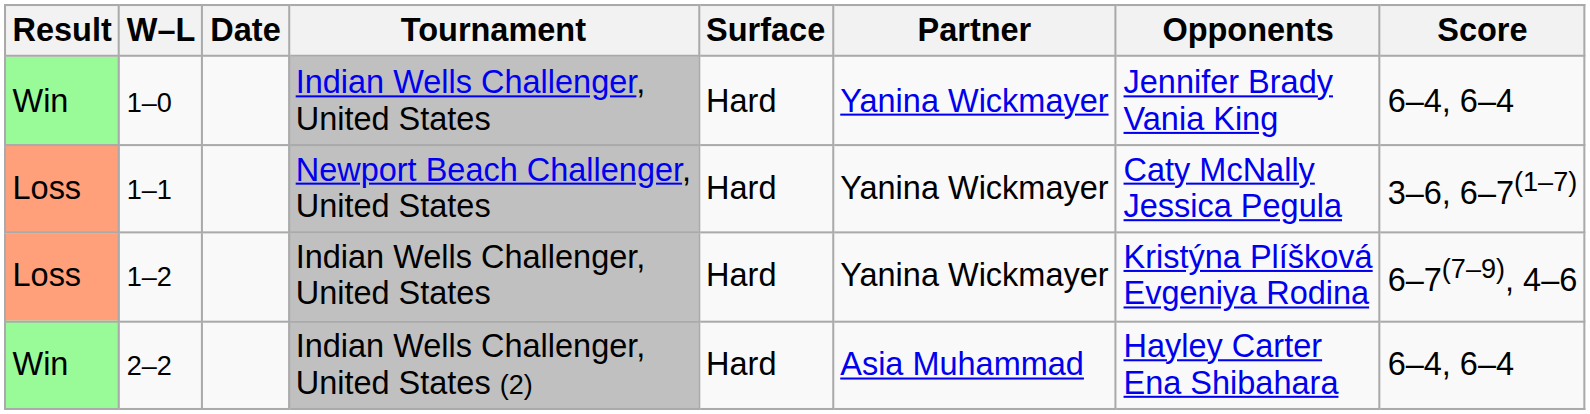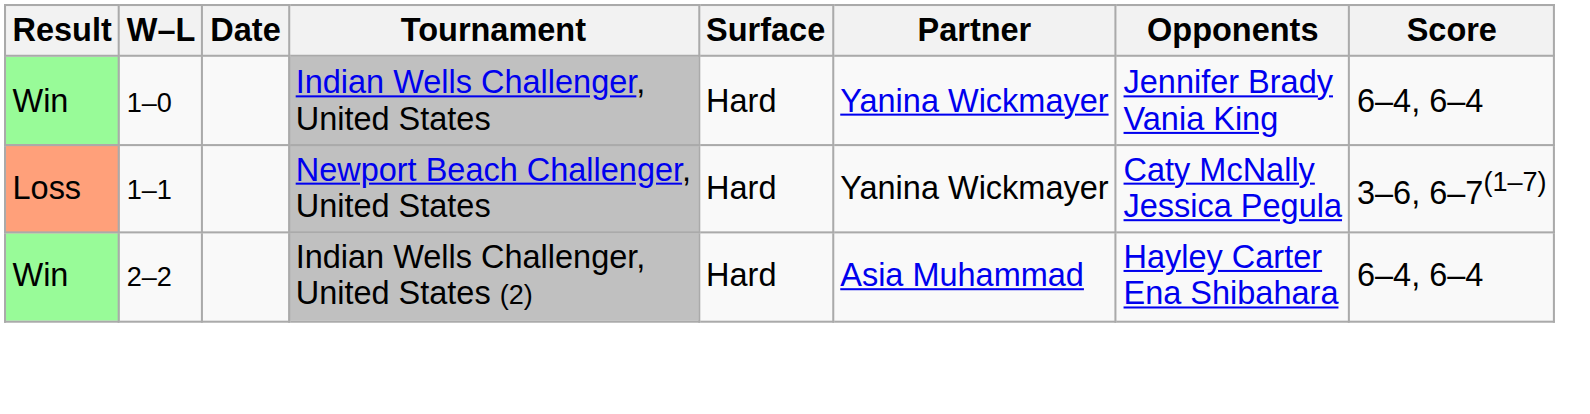 <table class="sortable wikitable nowrap">
 <tr>
 <th>Result</th>
 <th class="unsortable">W–L</th>
 <th>Date</th>
 <th>Tournament</th>
 <th>Surface</th>
 <th>Partner</th>
 <th>Opponents</th>
 <th class="unsortable">Score</th>
 </tr>
 <tr>
 <td style="background:#98fb98;">Win</td>
 <td><small>1–0</small></td>
 <td><a href='#'></a></td>
 <td bgcolor=silver><a href='#'>Indian Wells Challenger</a>, <br> United States</td>
 <td>Hard</td>
 <td> <a href='#'>Yanina Wickmayer</a></td>
 <td> <a href='#'>Jennifer Brady</a><br> <a href='#'>Vania King</a></td>
 <td>6–4, 6–4</td>
 </tr>
 <tr>
 <td style="background:#ffa07a;">Loss</td>
 <td><small>1–1</small></td>
 <td><a href='#'></a></td>
 <td bgcolor=silver><a href='#'>Newport Beach Challenger</a>, <br> United States</td>
 <td>Hard</td>
 <td> Yanina Wickmayer</td>
 <td> <a href='#'>Caty McNally</a><br> <a href='#'>Jessica Pegula</a></td>
 <td>3–6, 6–7<sup>(1–7)</sup></td>
 </tr>
 <tr>
-<td bgcolor=FFA07A>Loss</td>
-<td><small>1–2</small></td>
-<td><a href='#'></a></td>
-<td bgcolor=silver>Indian Wells Challenger, <br> United States</td>
-<td>Hard</td>
-<td> Yanina Wickmayer</td>
-<td> <a href='#'>Kristýna Plíšková</a><br> <a href='#'>Evgeniya Rodina</a></td>
-<td>6–7<sup>(7–9)</sup>, 4–6</td>
-</tr>
-<tr>
 <td bgcolor=98FB98>Win</td>
 <td><small>2–2</small></td>
 <td><a href='#'></a></td>
 <td bgcolor=silver>Indian Wells Challenger, <br> United States <small>(2)</small></td>
 <td>Hard</td>
 <td> <a href='#'>Asia Muhammad</a></td>
 <td> <a href='#'>Hayley Carter</a><br> <a href='#'>Ena Shibahara</a></td>
 <td>6–4, 6–4</td>
 </tr>
 </table>
